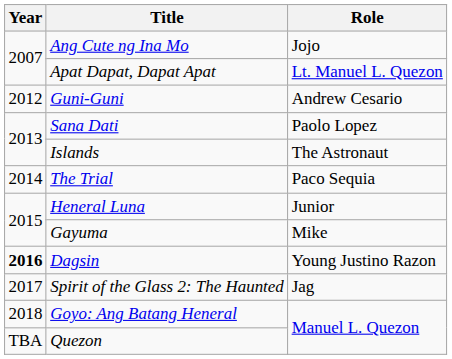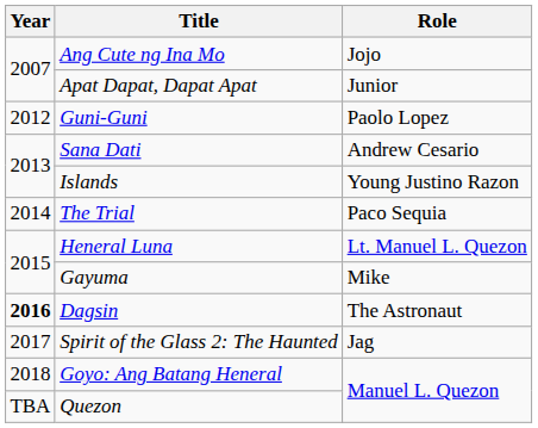 <table class="wikitable">
 <tr>
 <th>Year</th>
 <th>Title</th>
 <th>Role</th>
 </tr>
 <tr>
 <td rowspan="2">2007</td>
 <td><em><a href='#'>Ang Cute ng Ina Mo</a></em></td>
 <td>Jojo</td>
 </tr>
 <tr>
 <td><em>Apat Dapat, Dapat Apat</em></td>
-<td><a href='#'>Lt. Manuel L. Quezon</a></td>
+<td>Junior</td>
 </tr>
 <tr>
 <td>2012</td>
 <td><em><a href='#'>Guni-Guni</a></em></td>
-<td>Andrew Cesario</td>
+<td>Paolo Lopez</td>
 </tr>
 <tr>
 <td rowspan="2">2013</td>
 <td><em><a href='#'>Sana Dati</a></em></td>
-<td>Paolo Lopez</td>
+<td>Andrew Cesario</td>
 </tr>
 <tr>
 <td><em>Islands</em></td>
-<td>The Astronaut</td>
+<td>Young Justino Razon</td>
 </tr>
 <tr>
 <td>2014</td>
 <td><em><a href='#'>The Trial</a></em></td>
 <td>Paco Sequia</td>
 </tr>
 <tr>
 <td rowspan="2">2015</td>
 <td><em><a href='#'>Heneral Luna</a></em></td>
-<td>Junior</td>
+<td><a href='#'>Lt. Manuel L. Quezon</a></td>
 </tr>
 <tr>
 <td><em>Gayuma</em></td>
 <td>Mike</td>
 </tr>
 <tr>
 <td><strong>2016</strong></td>
 <td><em><a href='#'>Dagsin</a></em></td>
-<td>Young Justino Razon</td>
+<td>The Astronaut</td>
 </tr>
 <tr>
 <td rowspan=“2”>2017</td>
 <td><em>Spirit of the Glass 2: The Haunted</em></td>
 <td>Jag</td>
 </tr>
 <tr>
 <td>2018</td>
 <td><em><a href='#'>Goyo: Ang Batang Heneral</a></em></td>
 <td rowspan="2"><a href='#'>Manuel L. Quezon</a></td>
 </tr>
 <tr>
 <td>TBA</td>
 <td><em>Quezon</em></td>
 </tr>
 </table>
